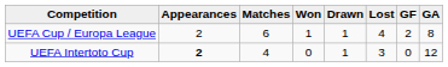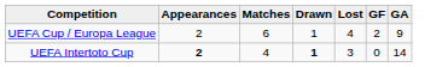 <table class="wikitable" style="text-align: center;">
 <tr>
 <th style="background:#efefef;">Competition</th>
 <th style="background:#efefef;">Appearances</th>
 <th style="background:#efefef;">Matches</th>
-<th style="background:#efefef;">Won</th>
 <th style="background:#efefef;">Drawn</th>
 <th style="background:#efefef;">Lost</th>
 <th style="background:#efefef;">GF</th>
 <th style="background:#efefef;">GA</th>
 </tr>
 <tr ---->
 <td><a href='#'>UEFA Cup / Europa League</a></td>
 <td>2</td>
 <td>6</td>
 <td>1</td>
-<td>1</td>
 <td>4</td>
 <td>2</td>
-<td>8</td>
+<td>9</td>
 </tr>
 <tr ---->
 <td><a href='#'>UEFA Intertoto Cup</a></td>
 <td><strong>2</strong></td>
 <td>4</td>
-<td>0</td>
-<td>1</td>
+<td><strong>1</strong></td>
 <td>3</td>
 <td>0</td>
-<td>12</td>
+<td>14</td>
 </tr>
 </table>
